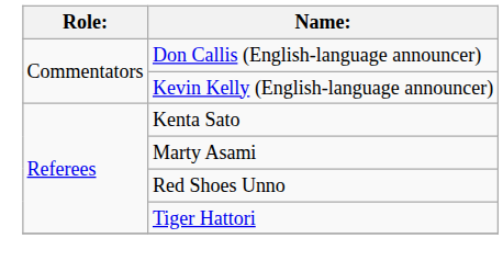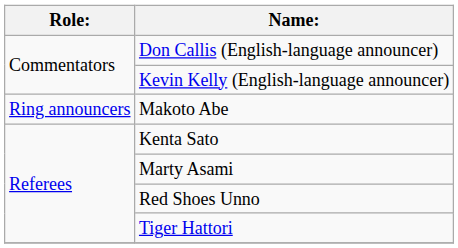 <table class=wikitable style="font-size:90%; margin: 0.5em 0 0.5em 1em; float: right; clear: right;">
 <tr>
 <th>Role:</th>
 <th>Name:</th>
 </tr>
 <tr>
 <td rowspan=2>Commentators</td>
 <td><a href='#'>Don Callis</a> (English-language announcer)</td>
 </tr>
 <tr>
 <td><a href='#'>Kevin Kelly</a> (English-language announcer)</td>
+</tr>
+<tr>
+<td rowspan=1><a href='#'>Ring announcers</a></td>
+<td>Makoto Abe</td>
 </tr>
 <tr>
 <td rowspan=4><a href='#'>Referees</a></td>
 <td>Kenta Sato</td>
 </tr>
 <tr>
 <td>Marty Asami</td>
 </tr>
 <tr>
 <td>Red Shoes Unno</td>
 </tr>
 <tr>
 <td><a href='#'>Tiger Hattori</a></td>
 </tr>
 <tr>
 </tr>
 </table>
